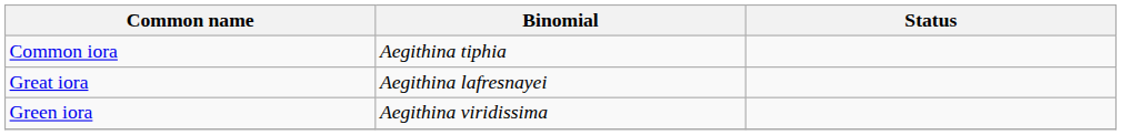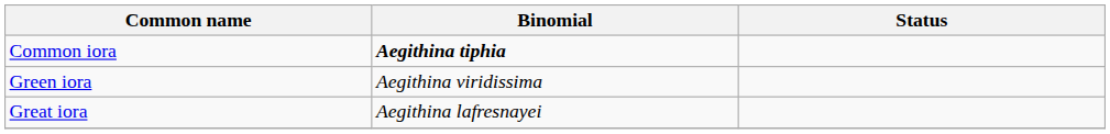 <table width=72% class="wikitable">
 <tr>
 <th width=24%>Common name</th>
 <th width=24%>Binomial</th>
 <th width=24%>Status</th>
 </tr>
 <tr>
 <td><a href='#'>Common iora</a></td>
-<td><em>Aegithina tiphia</em></td>
+<td><strong><em>Aegithina tiphia</em></strong></td>
+<td></td>
+</tr>
+<tr>
+<td><a href='#'>Green iora</a></td>
+<td><em>Aegithina viridissima</em></td>
 <td></td>
 </tr>
 <tr>
 <td><a href='#'>Great iora</a></td>
 <td><em>Aegithina lafresnayei</em></td>
 <td></td>
 </tr>
 <tr>
-<td><a href='#'>Green iora</a></td>
-<td><em>Aegithina viridissima</em></td>
-<td></td>
-</tr>
-<tr>
 </tr>
 </table>
